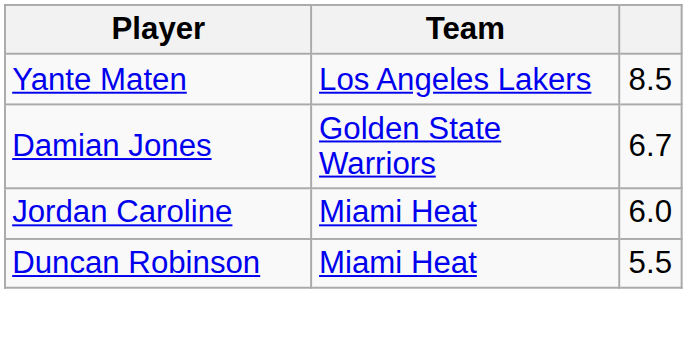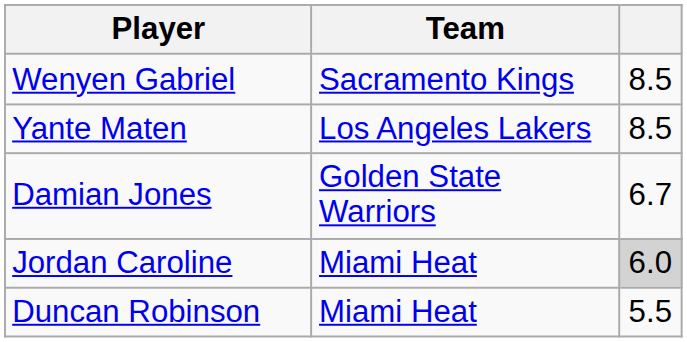 <table class="wikitable" style="text-align:left">
 <tr>
 <th width="150px">Player</th>
 <th width="150px">Team</th>
 <th width="25px"></th>
+</tr>
+<tr>
+<td><a href='#'>Wenyen Gabriel</a></td>
+<td><a href='#'>Sacramento Kings</a></td>
+<td align="center">8.5</td>
 </tr>
 <tr>
 <td><a href='#'>Yante Maten</a></td>
 <td><a href='#'>Los Angeles Lakers</a></td>
 <td align="center">8.5</td>
 </tr>
 <tr>
 <td><a href='#'>Damian Jones</a></td>
 <td><a href='#'>Golden State Warriors</a></td>
 <td align="center">6.7</td>
 </tr>
 <tr>
 <td><a href='#'>Jordan Caroline</a></td>
 <td><a href='#'>Miami Heat</a></td>
-<td align="center">6.0</td>
+<td align="center" style="background: lightgrey;">6.0</td>
 </tr>
 <tr>
 <td><a href='#'>Duncan Robinson</a></td>
 <td><a href='#'>Miami Heat</a></td>
 <td align="center">5.5</td>
 </tr>
 </table>
